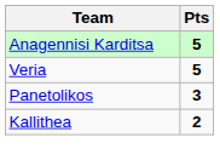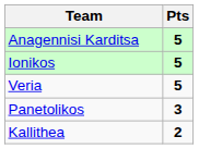 <table class="wikitable" style="text-align: center;">
 <tr>
 <th width=165>Team</th>
 <th width=20>Pts</th>
 </tr>
 <tr bgcolor="#ccffcc">
 <td align=left><a href='#'>Anagennisi Karditsa</a></td>
+<td><strong>5</strong></td>
+</tr>
+<tr bgcolor="#ccffcc">
+<td align=left><a href='#'>Ionikos</a></td>
 <td><strong>5</strong></td>
 </tr>
 <tr>
 <td align=left><a href='#'>Veria</a></td>
 <td><strong>5</strong></td>
 </tr>
 <tr>
 <td align=left><a href='#'>Panetolikos</a></td>
 <td><strong>3</strong></td>
 </tr>
 <tr>
 <td align=left><a href='#'>Kallithea</a></td>
 <td><strong>2</strong></td>
 </tr>
 </table>
